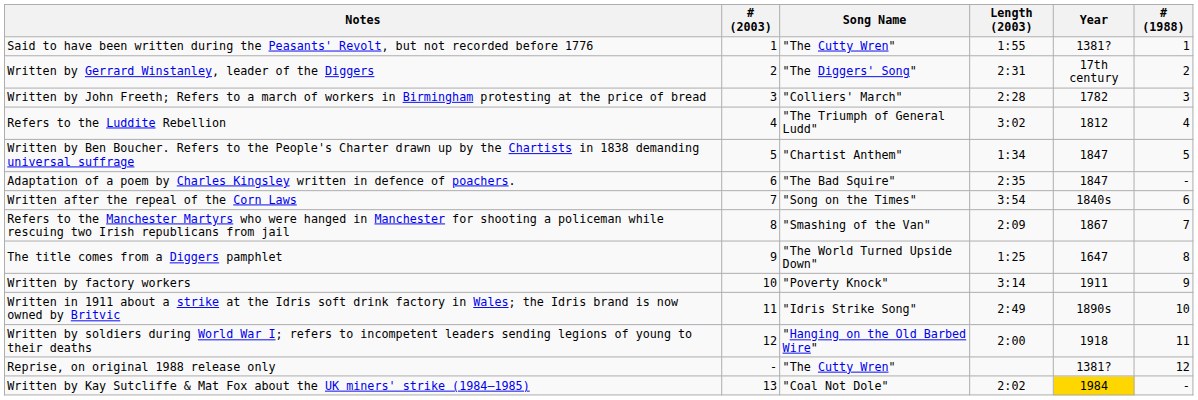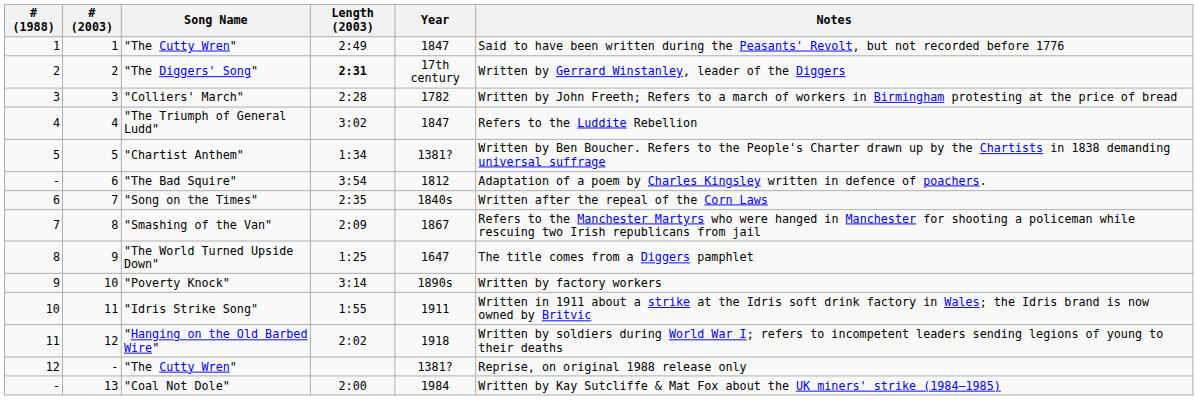 <table class="wikitable" style="font-size: 95%;">
 <tr>
-<th>Notes</th>
+<th># (1988)</th>
 <th># (2003)</th>
 <th>Song Name</th>
 <th>Length (2003)</th>
 <th>Year</th>
-<th># (1988)</th>
+<th>Notes</th>
 </tr>
 <tr>
-<td>Said to have been written during the <a href='#'>Peasants' Revolt</a>, but not recorded before 1776</td>
+<td align="right">1</td>
 <td align="right">1</td>
 <td>"The <a href='#'>Cutty Wren</a>"</td>
-<td align="center">1:55</td>
-<td align="center">1381?</td>
-<td align="right">1</td>
+<td align="center">2:49</td>
+<td align="center">1847</td>
+<td>Said to have been written during the <a href='#'>Peasants' Revolt</a>, but not recorded before 1776</td>
 </tr>
 <tr>
-<td>Written by <a href='#'>Gerrard Winstanley</a>, leader of the <a href='#'>Diggers</a></td>
+<td align="right">2</td>
 <td align="right">2</td>
 <td>"The <a href='#'>Diggers' Song</a>"</td>
-<td align="center">2:31</td>
+<td align="center"><strong>2:31</strong></td>
 <td align="center">17th century</td>
-<td align="right">2</td>
+<td>Written by <a href='#'>Gerrard Winstanley</a>, leader of the <a href='#'>Diggers</a></td>
 </tr>
 <tr>
-<td>Written by John Freeth; Refers to a march of workers in <a href='#'>Birmingham</a> protesting at the price of bread</td>
+<td align="right">3</td>
 <td align="right">3</td>
 <td>"Colliers' March"</td>
 <td align="center">2:28</td>
 <td align="center">1782</td>
-<td align="right">3</td>
+<td>Written by John Freeth; Refers to a march of workers in <a href='#'>Birmingham</a> protesting at the price of bread</td>
 </tr>
 <tr>
-<td>Refers to the <a href='#'>Luddite</a> Rebellion</td>
+<td align="right">4</td>
 <td align="right">4</td>
 <td>"The Triumph of General Ludd"</td>
 <td align="center">3:02</td>
-<td align="center">1812</td>
-<td align="right">4</td>
+<td align="center">1847</td>
+<td>Refers to the <a href='#'>Luddite</a> Rebellion</td>
 </tr>
 <tr>
-<td>Written by Ben Boucher. Refers to the People's Charter drawn up by the <a href='#'>Chartists</a> in 1838 demanding <a href='#'>universal suffrage</a></td>
+<td align="right">5</td>
 <td align="right">5</td>
 <td>"Chartist Anthem"</td>
 <td align="center">1:34</td>
-<td align="center">1847</td>
-<td align="right">5</td>
+<td align="center">1381?</td>
+<td>Written by Ben Boucher. Refers to the People's Charter drawn up by the <a href='#'>Chartists</a> in 1838 demanding <a href='#'>universal suffrage</a></td>
 </tr>
 <tr>
-<td>Adaptation of a poem by <a href='#'>Charles Kingsley</a> written in defence of <a href='#'>poachers</a>.</td>
+<td align="right">-</td>
 <td align="right">6</td>
 <td>"The Bad Squire"</td>
-<td align="center">2:35</td>
-<td align="center">1847</td>
-<td align="right">-</td>
+<td align="center">3:54</td>
+<td align="center">1812</td>
+<td>Adaptation of a poem by <a href='#'>Charles Kingsley</a> written in defence of <a href='#'>poachers</a>.</td>
 </tr>
 <tr>
-<td>Written after the repeal of the <a href='#'>Corn Laws</a></td>
+<td align="right">6</td>
 <td align="right">7</td>
 <td>"Song on the Times"</td>
-<td align="center">3:54</td>
+<td align="center">2:35</td>
 <td align="center">1840s</td>
-<td align="right">6</td>
+<td>Written after the repeal of the <a href='#'>Corn Laws</a></td>
 </tr>
 <tr>
-<td>Refers to the <a href='#'>Manchester Martyrs</a> who were hanged in <a href='#'>Manchester</a> for shooting a policeman while rescuing two Irish republicans from jail</td>
+<td align="right">7</td>
 <td align="right">8</td>
 <td>"Smashing of the Van"</td>
 <td align="center">2:09</td>
 <td align="center">1867</td>
-<td align="right">7</td>
+<td>Refers to the <a href='#'>Manchester Martyrs</a> who were hanged in <a href='#'>Manchester</a> for shooting a policeman while rescuing two Irish republicans from jail</td>
 </tr>
 <tr>
-<td>The title comes from a <a href='#'>Diggers</a> pamphlet</td>
+<td align="right">8</td>
 <td align="right">9</td>
 <td>"The World Turned Upside Down"</td>
 <td align="center">1:25</td>
 <td align="center">1647</td>
-<td align="right">8</td>
+<td>The title comes from a <a href='#'>Diggers</a> pamphlet</td>
 </tr>
 <tr>
-<td>Written by factory workers</td>
+<td align="right">9</td>
 <td align="right">10</td>
 <td>"Poverty Knock"</td>
 <td align="center">3:14</td>
-<td align="center">1911</td>
-<td align="right">9</td>
+<td align="center">1890s</td>
+<td>Written by factory workers</td>
 </tr>
 <tr>
-<td>Written in 1911 about a <a href='#'>strike</a> at the Idris soft drink factory in <a href='#'>Wales</a>; the Idris brand is now owned by <a href='#'>Britvic</a></td>
+<td align="right">10</td>
 <td align="right">11</td>
 <td>"Idris Strike Song"</td>
-<td align="center">2:49</td>
-<td align="center">1890s</td>
-<td align="right">10</td>
+<td align="center">1:55</td>
+<td align="center">1911</td>
+<td>Written in 1911 about a <a href='#'>strike</a> at the Idris soft drink factory in <a href='#'>Wales</a>; the Idris brand is now owned by <a href='#'>Britvic</a></td>
 </tr>
 <tr>
-<td>Written by soldiers during <a href='#'>World War I</a>; refers to incompetent leaders sending legions of young to their deaths</td>
+<td align="right">11</td>
 <td align="right">12</td>
 <td>"<a href='#'>Hanging on the Old Barbed Wire</a>"</td>
-<td align="center">2:00</td>
+<td align="center">2:02</td>
 <td align="center">1918</td>
-<td align="right">11</td>
+<td>Written by soldiers during <a href='#'>World War I</a>; refers to incompetent leaders sending legions of young to their deaths</td>
 </tr>
 <tr>
-<td>Reprise, on original 1988 release only</td>
+<td align="right">12</td>
 <td align="right">-</td>
 <td>"The <a href='#'>Cutty Wren</a>"</td>
 <td align="center"></td>
 <td align="center">1381?</td>
-<td align="right">12</td>
+<td>Reprise, on original 1988 release only</td>
 </tr>
 <tr>
-<td>Written by Kay Sutcliffe & Mat Fox about the <a href='#'>UK miners' strike (1984–1985)</a></td>
+<td align="right">-</td>
 <td align="right">13</td>
 <td>"Coal Not Dole"</td>
-<td align="center">2:02</td>
-<td align="center" style="background: gold;">1984</td>
-<td align="right">-</td>
+<td align="center">2:00</td>
+<td align="center">1984</td>
+<td>Written by Kay Sutcliffe & Mat Fox about the <a href='#'>UK miners' strike (1984–1985)</a></td>
 </tr>
 </table>
